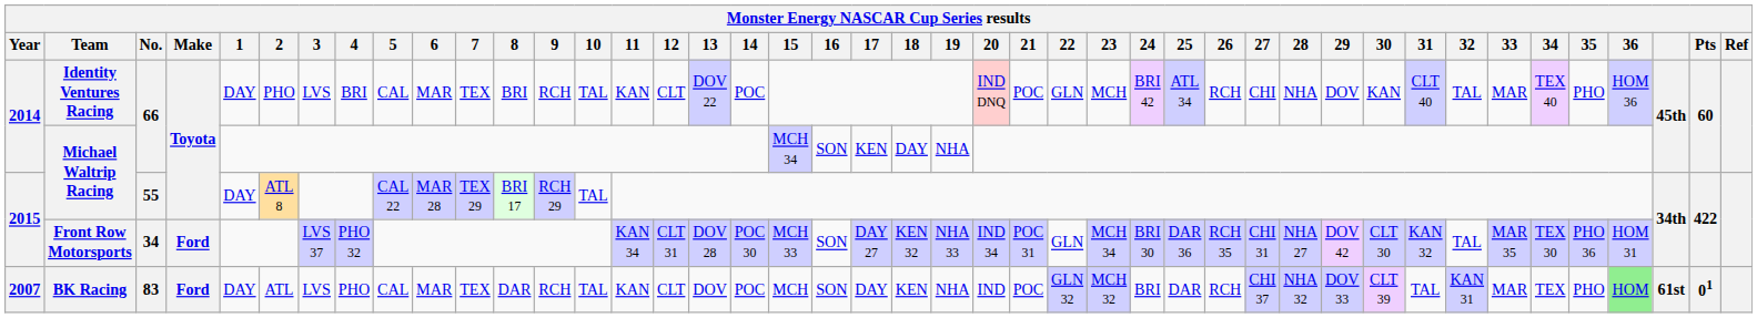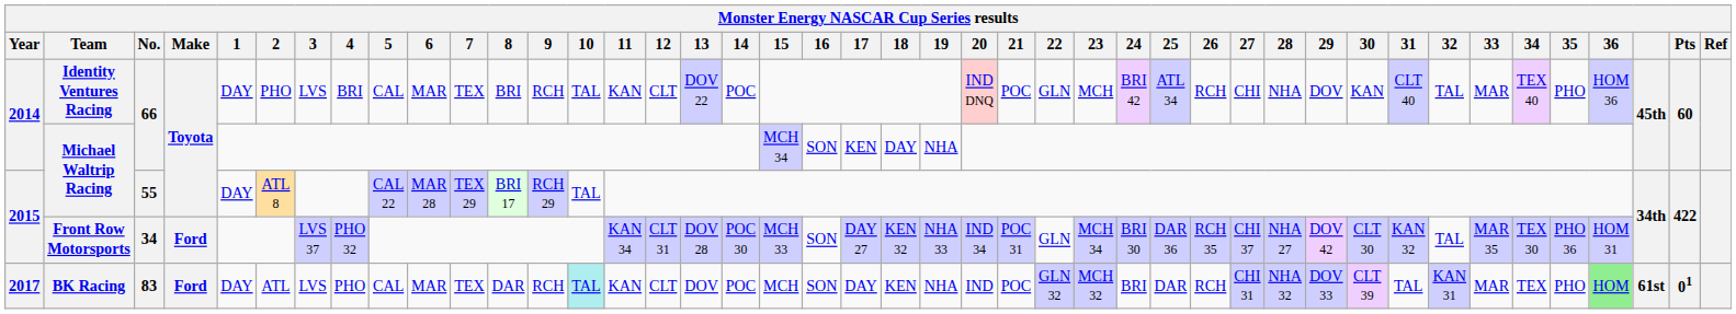 <table class="wikitable" style="text-align:center; font-size:75%">
 <tr>
 <th colspan=45><a href='#'>Monster Energy NASCAR Cup Series</a> results</th>
 </tr>
 <tr>
 <th>Year</th>
 <th>Team</th>
 <th>No.</th>
 <th>Make</th>
 <th>1</th>
 <th>2</th>
 <th>3</th>
 <th>4</th>
 <th>5</th>
 <th>6</th>
 <th>7</th>
 <th>8</th>
 <th>9</th>
 <th>10</th>
 <th>11</th>
 <th>12</th>
 <th>13</th>
 <th>14</th>
 <th>15</th>
 <th>16</th>
 <th>17</th>
 <th>18</th>
 <th>19</th>
 <th>20</th>
 <th>21</th>
 <th>22</th>
 <th>23</th>
 <th>24</th>
 <th>25</th>
 <th>26</th>
 <th>27</th>
 <th>28</th>
 <th>29</th>
 <th>30</th>
 <th>31</th>
 <th>32</th>
 <th>33</th>
 <th>34</th>
 <th>35</th>
 <th>36</th>
 <th></th>
 <th>Pts</th>
 <th>Ref</th>
 </tr>
 <tr>
 <th rowspan=2><a href='#'>2014</a></th>
 <th><a href='#'>Identity Ventures Racing</a></th>
 <th rowspan=2>66</th>
 <th rowspan=3><a href='#'>Toyota</a></th>
 <td><a href='#'>DAY</a></td>
 <td><a href='#'>PHO</a></td>
 <td><a href='#'>LVS</a></td>
 <td><a href='#'>BRI</a></td>
 <td><a href='#'>CAL</a></td>
 <td><a href='#'>MAR</a></td>
 <td><a href='#'>TEX</a></td>
 <td><a href='#'>BRI</a></td>
 <td><a href='#'>RCH</a></td>
 <td><a href='#'>TAL</a></td>
 <td><a href='#'>KAN</a></td>
 <td><a href='#'>CLT</a></td>
 <td style="background:#CFCFFF;"><a href='#'>DOV</a><br><small>22</small></td>
 <td><a href='#'>POC</a></td>
 <td colspan=5></td>
 <td style="background:#FFCFCF;"><a href='#'>IND</a><br><small>DNQ</small></td>
 <td><a href='#'>POC</a></td>
 <td><a href='#'>GLN</a></td>
 <td><a href='#'>MCH</a></td>
 <td style="background:#EFCFFF;"><a href='#'>BRI</a><br><small>42</small></td>
 <td style="background:#CFCFFF;"><a href='#'>ATL</a><br><small>34</small></td>
 <td><a href='#'>RCH</a></td>
 <td><a href='#'>CHI</a></td>
 <td><a href='#'>NHA</a></td>
 <td><a href='#'>DOV</a></td>
 <td><a href='#'>KAN</a></td>
 <td style="background:#CFCFFF;"><a href='#'>CLT</a><br><small>40</small></td>
 <td><a href='#'>TAL</a></td>
 <td><a href='#'>MAR</a></td>
 <td style="background:#EFCFFF;"><a href='#'>TEX</a><br><small>40</small></td>
 <td><a href='#'>PHO</a></td>
 <td style="background:#CFCFFF;"><a href='#'>HOM</a><br><small>36</small></td>
 <th rowspan=2>45th</th>
 <th rowspan=2>60</th>
 <th rowspan=2></th>
 </tr>
 <tr>
 <th rowspan=2><a href='#'>Michael Waltrip Racing</a></th>
 <td colspan=14></td>
 <td style="background:#CFCFFF;"><a href='#'>MCH</a><br><small>34</small></td>
 <td><a href='#'>SON</a></td>
 <td><a href='#'>KEN</a></td>
 <td><a href='#'>DAY</a></td>
 <td><a href='#'>NHA</a></td>
 <td colspan=17></td>
 </tr>
 <tr>
 <th rowspan=2><a href='#'>2015</a></th>
 <th>55</th>
 <td><a href='#'>DAY</a></td>
 <td style="background:#FFDF9F;"><a href='#'>ATL</a><br><small>8</small></td>
 <td colspan=2></td>
 <td style="background:#CFCFFF;"><a href='#'>CAL</a><br><small>22</small></td>
 <td style="background:#CFCFFF;"><a href='#'>MAR</a><br><small>28</small></td>
 <td style="background:#CFCFFF;"><a href='#'>TEX</a><br><small>29</small></td>
 <td style="background:#DFFFDF;"><a href='#'>BRI</a><br><small>17</small></td>
 <td style="background:#CFCFFF;"><a href='#'>RCH</a><br><small>29</small></td>
 <td><a href='#'>TAL</a></td>
 <td colspan=26></td>
 <th rowspan=2>34th</th>
 <th rowspan=2>422</th>
 <th rowspan=2></th>
 </tr>
 <tr>
 <th><a href='#'>Front Row Motorsports</a></th>
 <th>34</th>
 <th><a href='#'>Ford</a></th>
 <td colspan=2></td>
 <td style="background:#CFCFFF;"><a href='#'>LVS</a><br><small>37</small></td>
 <td style="background:#CFCFFF;"><a href='#'>PHO</a><br><small>32</small></td>
 <td colspan=6></td>
 <td style="background:#CFCFFF;"><a href='#'>KAN</a><br><small>34</small></td>
 <td style="background:#CFCFFF;"><a href='#'>CLT</a><br><small>31</small></td>
 <td style="background:#CFCFFF;"><a href='#'>DOV</a><br><small>28</small></td>
 <td style="background:#CFCFFF;"><a href='#'>POC</a><br><small>30</small></td>
 <td style="background:#CFCFFF;"><a href='#'>MCH</a><br><small>33</small></td>
 <td><a href='#'>SON</a></td>
 <td style="background:#CFCFFF;"><a href='#'>DAY</a><br><small>27</small></td>
 <td style="background:#CFCFFF;"><a href='#'>KEN</a><br><small>32</small></td>
 <td style="background:#CFCFFF;"><a href='#'>NHA</a><br><small>33</small></td>
 <td style="background:#CFCFFF;"><a href='#'>IND</a><br><small>34</small></td>
 <td style="background:#CFCFFF;"><a href='#'>POC</a><br><small>31</small></td>
 <td><a href='#'>GLN</a></td>
 <td style="background:#CFCFFF;"><a href='#'>MCH</a><br><small>34</small></td>
 <td style="background:#CFCFFF;"><a href='#'>BRI</a><br><small>30</small></td>
 <td style="background:#CFCFFF;"><a href='#'>DAR</a><br><small>36</small></td>
 <td style="background:#CFCFFF;"><a href='#'>RCH</a><br><small>35</small></td>
-<td style="background:#CFCFFF;"><a href='#'>CHI</a><br><small>31</small></td>
+<td style="background:#CFCFFF;"><a href='#'>CHI</a><br><small>37</small></td>
 <td style="background:#CFCFFF;"><a href='#'>NHA</a><br><small>27</small></td>
 <td style="background:#EFCFFF;"><a href='#'>DOV</a><br><small>42</small></td>
 <td style="background:#CFCFFF;"><a href='#'>CLT</a><br><small>30</small></td>
 <td style="background:#CFCFFF;"><a href='#'>KAN</a><br><small>32</small></td>
 <td><a href='#'>TAL</a></td>
 <td style="background:#CFCFFF;"><a href='#'>MAR</a><br><small>35</small></td>
 <td style="background:#CFCFFF;"><a href='#'>TEX</a><br><small>30</small></td>
 <td style="background:#CFCFFF;"><a href='#'>PHO</a><br><small>36</small></td>
 <td style="background:#CFCFFF;"><a href='#'>HOM</a><br><small>31</small></td>
 </tr>
 <tr>
-<th><a href='#'>2007</a></th>
+<th><a href='#'>2017</a></th>
 <th><a href='#'>BK Racing</a></th>
 <th>83</th>
 <th><a href='#'>Ford</a></th>
 <td><a href='#'>DAY</a></td>
 <td><a href='#'>ATL</a></td>
 <td><a href='#'>LVS</a></td>
 <td><a href='#'>PHO</a></td>
 <td><a href='#'>CAL</a></td>
 <td><a href='#'>MAR</a></td>
 <td><a href='#'>TEX</a></td>
 <td><a href='#'>DAR</a></td>
 <td><a href='#'>RCH</a></td>
-<td><a href='#'>TAL</a></td>
+<td style="background: paleturquoise;"><a href='#'>TAL</a></td>
 <td><a href='#'>KAN</a></td>
 <td><a href='#'>CLT</a></td>
 <td><a href='#'>DOV</a></td>
 <td><a href='#'>POC</a></td>
 <td><a href='#'>MCH</a></td>
 <td><a href='#'>SON</a></td>
 <td><a href='#'>DAY</a></td>
 <td><a href='#'>KEN</a></td>
 <td><a href='#'>NHA</a></td>
 <td><a href='#'>IND</a></td>
 <td><a href='#'>POC</a></td>
 <td style="background:#CFCFFF;"><a href='#'>GLN</a><br><small>32</small></td>
 <td style="background:#CFCFFF;"><a href='#'>MCH</a><br><small>32</small></td>
 <td><a href='#'>BRI</a></td>
 <td><a href='#'>DAR</a></td>
 <td><a href='#'>RCH</a></td>
-<td style="background:#CFCFFF;"><a href='#'>CHI</a><br><small>37</small></td>
+<td style="background:#CFCFFF;"><a href='#'>CHI</a><br><small>31</small></td>
 <td style="background:#CFCFFF;"><a href='#'>NHA</a><br><small>32</small></td>
 <td style="background:#CFCFFF;"><a href='#'>DOV</a><br><small>33</small></td>
 <td style="background:#EFCFFF;"><a href='#'>CLT</a><br><small>39</small></td>
 <td><a href='#'>TAL</a></td>
 <td style="background:#CFCFFF;"><a href='#'>KAN</a><br><small>31</small></td>
 <td><a href='#'>MAR</a></td>
 <td><a href='#'>TEX</a></td>
 <td><a href='#'>PHO</a></td>
 <td style="background: lightgreen;"><a href='#'>HOM</a></td>
 <th>61st</th>
 <th>0<sup>1</sup></th>
 <th></th>
 </tr>
 </table>
